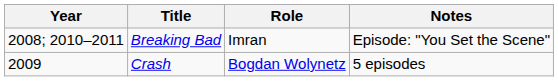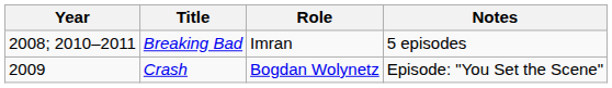 <table class="wikitable sortable">
 <tr>
 <th>Year</th>
 <th>Title</th>
 <th>Role</th>
 <th>Notes</th>
 </tr>
 <tr>
 <td>2008; 2010–2011</td>
 <td><em><a href='#'>Breaking Bad</a></em></td>
 <td>Imran</td>
-<td>Episode: "You Set the Scene"</td>
+<td>5 episodes</td>
 </tr>
 <tr>
 <td>2009</td>
 <td><a href='#'><em>Crash</em></a></td>
 <td><a href='#'>Bogdan Wolynetz</a></td>
-<td>5 episodes</td>
+<td>Episode: "You Set the Scene"</td>
 </tr>
 </table>
